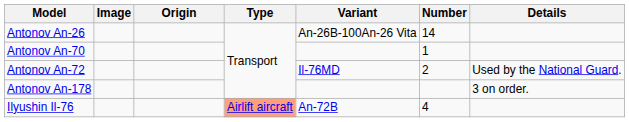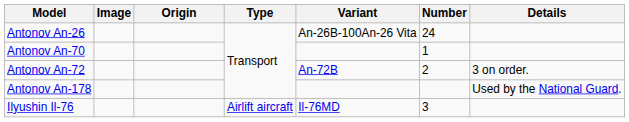 <table class="wikitable sortable">
 <tr>
 <th>Model</th>
 <th>Image</th>
 <th style="width:115px;">Origin</th>
 <th>Type</th>
 <th>Variant</th>
 <th>Number</th>
 <th>Details</th>
 </tr>
 <tr>
 <td><a href='#'>Antonov An-26</a></td>
 <td></td>
 <td><br></td>
 <td rowspan="4">Transport</td>
 <td>An-26B-100An-26 Vita</td>
-<td>14</td>
+<td>24</td>
 <td></td>
 </tr>
 <tr>
 <td><a href='#'>Antonov An-70</a></td>
 <td></td>
 <td></td>
 <td></td>
 <td>1</td>
 <td></td>
 </tr>
 <tr>
 <td><a href='#'>Antonov An-72</a></td>
 <td></td>
 <td><br></td>
-<td><a href='#'>Il-76MD</a></td>
+<td><a href='#'>An-72B</a></td>
 <td>2</td>
-<td>Used by the <a href='#'>National Guard</a>.</td>
+<td>3 on order.</td>
 </tr>
 <tr>
 <td><a href='#'>Antonov An-178</a></td>
 <td></td>
 <td></td>
 <td></td>
 <td></td>
-<td>3 on order.</td>
+<td>Used by the <a href='#'>National Guard</a>.</td>
 </tr>
 <tr>
 <td><a href='#'>Ilyushin Il-76</a></td>
 <td></td>
 <td></td>
-<td style="background: lightsalmon;"><a href='#'>Airlift aircraft</a></td>
-<td><a href='#'>An-72B</a></td>
-<td>4</td>
+<td><a href='#'>Airlift aircraft</a></td>
+<td><a href='#'>Il-76MD</a></td>
+<td>3</td>
 <td></td>
 </tr>
 </table>
